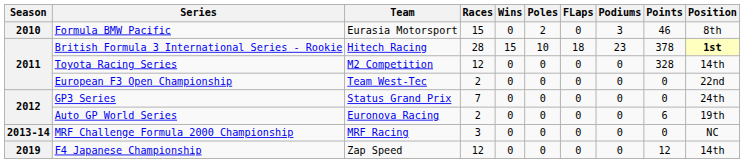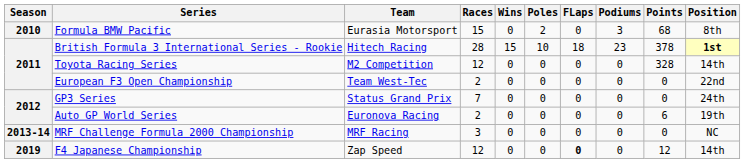 <table class="wikitable" style="font-size: 90%; text-align:center">
 <tr>
 <th>Season</th>
 <th>Series</th>
 <th>Team</th>
 <th>Races</th>
 <th>Wins</th>
 <th>Poles</th>
 <th>FLaps</th>
 <th>Podiums</th>
 <th>Points</th>
 <th>Position</th>
 </tr>
 <tr>
 <th>2010</th>
 <td align=left><a href='#'>Formula BMW Pacific</a></td>
 <td align=left nowrap>Eurasia Motorsport</td>
 <td>15</td>
 <td>0</td>
 <td>2</td>
 <td>0</td>
 <td>3</td>
-<td>46</td>
+<td>68</td>
 <td>8th</td>
 </tr>
 <tr>
 <th rowspan=3>2011</th>
 <td align=left nowrap><a href='#'>British Formula 3 International Series - Rookie</a></td>
 <td align=left><a href='#'>Hitech Racing</a></td>
 <td>28</td>
 <td>15</td>
 <td>10</td>
 <td>18</td>
 <td>23</td>
 <td>378</td>
 <td style="background:#FFFFBF;"><strong>1st</strong></td>
 </tr>
 <tr>
 <td align=left><a href='#'>Toyota Racing Series</a></td>
 <td align=left><a href='#'>M2 Competition</a></td>
 <td>12</td>
 <td>0</td>
 <td>0</td>
 <td>0</td>
 <td>0</td>
 <td>328</td>
 <td>14th</td>
 </tr>
 <tr>
 <td align=left><a href='#'>European F3 Open Championship</a></td>
 <td align=left><a href='#'>Team West-Tec</a></td>
 <td>2</td>
 <td>0</td>
 <td>0</td>
 <td>0</td>
 <td>0</td>
 <td>0</td>
 <td>22nd</td>
 </tr>
 <tr>
 <th rowspan=2>2012</th>
 <td align=left><a href='#'>GP3 Series</a></td>
 <td align=left><a href='#'>Status Grand Prix</a></td>
 <td>7</td>
 <td>0</td>
 <td>0</td>
 <td>0</td>
 <td>0</td>
 <td>0</td>
 <td>24th</td>
 </tr>
 <tr>
 <td align=left><a href='#'>Auto GP World Series</a></td>
 <td align=left><a href='#'>Euronova Racing</a></td>
 <td>2</td>
 <td>0</td>
 <td>0</td>
 <td>0</td>
 <td>0</td>
 <td>6</td>
 <td>19th</td>
 </tr>
 <tr>
 <th>2013-14</th>
 <td align=left><a href='#'>MRF Challenge Formula 2000 Championship</a></td>
 <td align=left><a href='#'>MRF Racing</a></td>
 <td>3</td>
 <td>0</td>
 <td>0</td>
 <td>0</td>
 <td>0</td>
 <td>0</td>
 <td>NC</td>
 </tr>
 <tr>
 <th>2019</th>
 <td align=left><a href='#'>F4 Japanese Championship</a></td>
 <td align=left>Zap Speed</td>
 <td>12</td>
 <td>0</td>
 <td>0</td>
-<td>0</td>
+<td><strong>0</strong></td>
 <td>0</td>
 <td>12</td>
 <td>14th</td>
 </tr>
 </table>
